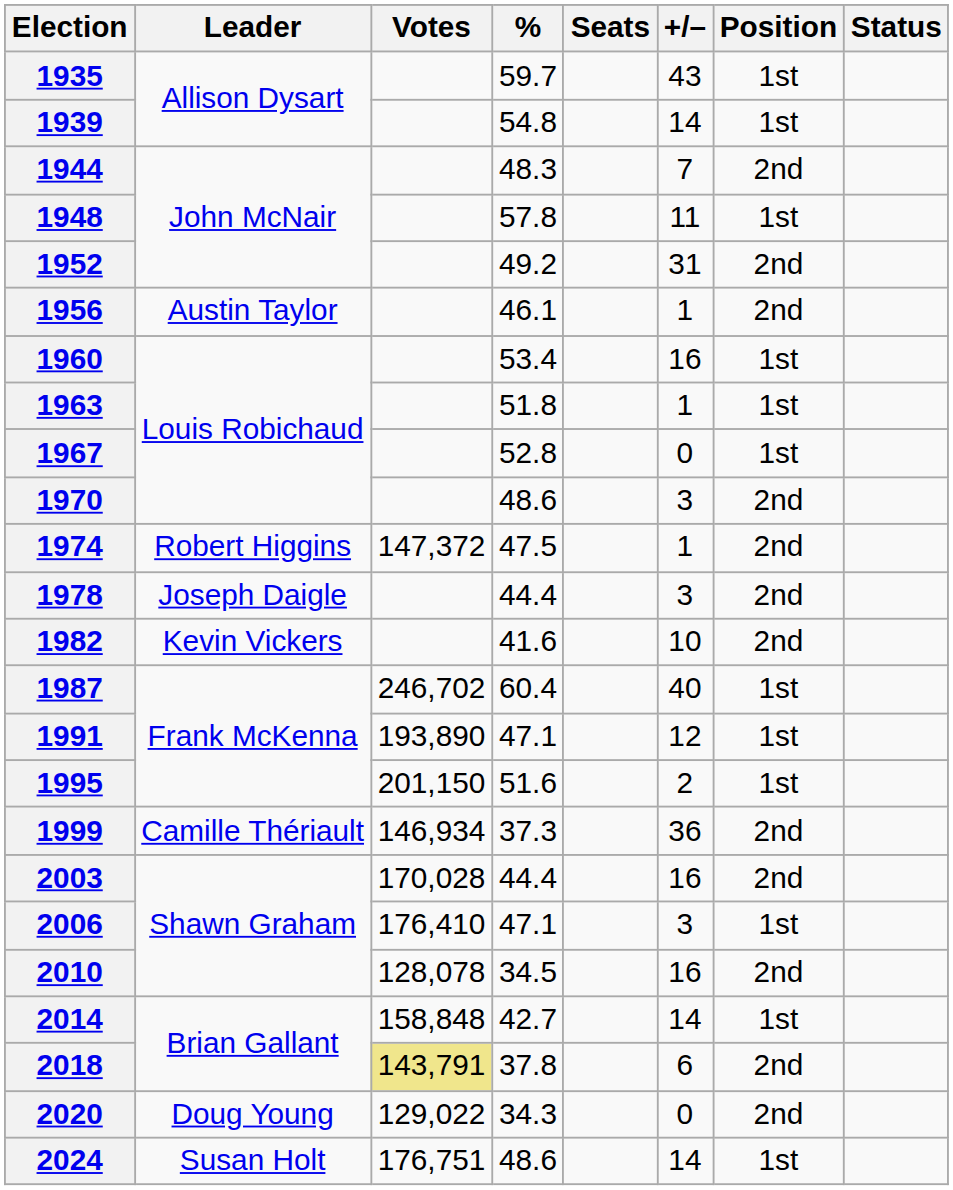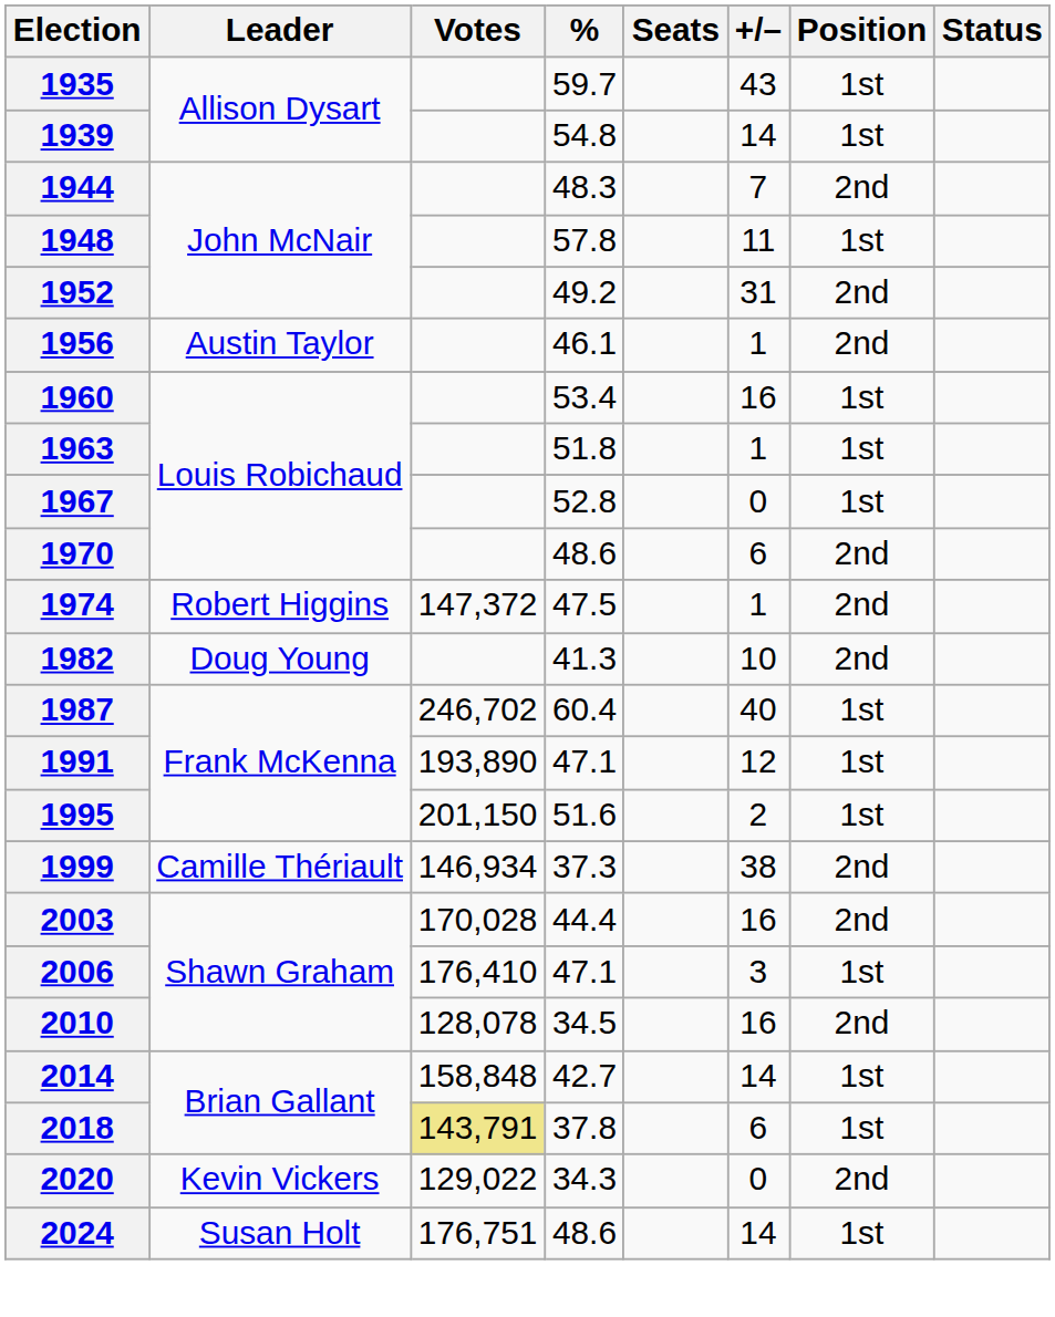 <table class=wikitable style="text-align: center;">
 <tr>
 <th>Election</th>
 <th>Leader</th>
 <th>Votes</th>
 <th>%</th>
 <th>Seats</th>
 <th>+/–</th>
 <th>Position</th>
 <th>Status</th>
 </tr>
 <tr>
 <th><a href='#'>1935</a></th>
 <td rowspan=2><a href='#'>Allison Dysart</a></td>
 <td></td>
 <td>59.7</td>
 <td></td>
 <td> 43</td>
 <td> 1st</td>
 <td></td>
 </tr>
 <tr>
 <th><a href='#'>1939</a></th>
 <td></td>
 <td>54.8</td>
 <td></td>
 <td> 14</td>
 <td> 1st</td>
 <td></td>
 </tr>
 <tr>
 <th><a href='#'>1944</a></th>
 <td rowspan=3><a href='#'>John McNair</a></td>
 <td></td>
 <td>48.3</td>
 <td></td>
 <td> 7</td>
 <td> 2nd</td>
 <td></td>
 </tr>
 <tr>
 <th><a href='#'>1948</a></th>
 <td></td>
 <td>57.8</td>
 <td></td>
 <td> 11</td>
 <td> 1st</td>
 <td></td>
 </tr>
 <tr>
 <th><a href='#'>1952</a></th>
 <td></td>
 <td>49.2</td>
 <td></td>
 <td> 31</td>
 <td> 2nd</td>
 <td></td>
 </tr>
 <tr>
 <th><a href='#'>1956</a></th>
 <td><a href='#'>Austin Taylor</a></td>
 <td></td>
 <td>46.1</td>
 <td></td>
 <td> 1</td>
 <td> 2nd</td>
 <td></td>
 </tr>
 <tr>
 <th><a href='#'>1960</a></th>
 <td rowspan=4><a href='#'>Louis Robichaud</a></td>
 <td></td>
 <td>53.4</td>
 <td></td>
 <td> 16</td>
 <td> 1st</td>
 <td></td>
 </tr>
 <tr>
 <th><a href='#'>1963</a></th>
 <td></td>
 <td>51.8</td>
 <td></td>
 <td> 1</td>
 <td> 1st</td>
 <td></td>
 </tr>
 <tr>
 <th><a href='#'>1967</a></th>
 <td></td>
 <td>52.8</td>
 <td></td>
 <td> 0</td>
 <td> 1st</td>
 <td></td>
 </tr>
 <tr>
 <th><a href='#'>1970</a></th>
 <td></td>
 <td>48.6</td>
 <td></td>
-<td> 3</td>
+<td> 6</td>
 <td> 2nd</td>
 <td></td>
 </tr>
 <tr>
 <th><a href='#'>1974</a></th>
 <td><a href='#'>Robert Higgins</a></td>
 <td>147,372</td>
 <td>47.5</td>
 <td></td>
 <td> 1</td>
 <td> 2nd</td>
 <td></td>
 </tr>
 <tr>
-<th><a href='#'>1978</a></th>
-<td><a href='#'>Joseph Daigle</a></td>
+<th><a href='#'>1982</a></th>
+<td><a href='#'>Doug Young</a></td>
 <td></td>
-<td>44.4</td>
-<td></td>
-<td> 3</td>
-<td> 2nd</td>
-<td></td>
-</tr>
-<tr>
-<th><a href='#'>1982</a></th>
-<td><a href='#'>Kevin Vickers</a></td>
-<td></td>
-<td>41.6</td>
+<td>41.3</td>
 <td></td>
 <td> 10</td>
 <td> 2nd</td>
 <td></td>
 </tr>
 <tr>
 <th><a href='#'>1987</a></th>
 <td rowspan=3><a href='#'>Frank McKenna</a></td>
 <td>246,702</td>
 <td>60.4</td>
 <td></td>
 <td> 40</td>
 <td> 1st</td>
 <td></td>
 </tr>
 <tr>
 <th><a href='#'>1991</a></th>
 <td>193,890</td>
 <td>47.1</td>
 <td></td>
 <td> 12</td>
 <td> 1st</td>
 <td></td>
 </tr>
 <tr>
 <th><a href='#'>1995</a></th>
 <td>201,150</td>
 <td>51.6</td>
 <td></td>
 <td> 2</td>
 <td> 1st</td>
 <td></td>
 </tr>
 <tr>
 <th><a href='#'>1999</a></th>
 <td><a href='#'>Camille Thériault</a></td>
 <td>146,934</td>
 <td>37.3</td>
 <td></td>
-<td> 36</td>
+<td> 38</td>
 <td> 2nd</td>
 <td></td>
 </tr>
 <tr>
 <th><a href='#'>2003</a></th>
 <td rowspan=3><a href='#'>Shawn Graham</a></td>
 <td>170,028</td>
 <td>44.4</td>
 <td></td>
 <td> 16</td>
 <td> 2nd</td>
 <td></td>
 </tr>
 <tr>
 <th><a href='#'>2006</a></th>
 <td>176,410</td>
 <td>47.1</td>
 <td></td>
 <td> 3</td>
 <td> 1st</td>
 <td></td>
 </tr>
 <tr>
 <th><a href='#'>2010</a></th>
 <td>128,078</td>
 <td>34.5</td>
 <td></td>
 <td> 16</td>
 <td> 2nd</td>
 <td></td>
 </tr>
 <tr>
 <th><a href='#'>2014</a></th>
 <td rowspan=2><a href='#'>Brian Gallant</a></td>
 <td>158,848</td>
 <td>42.7</td>
 <td></td>
 <td> 14</td>
 <td> 1st</td>
 <td></td>
 </tr>
 <tr>
 <th><a href='#'>2018</a></th>
 <td style="background: khaki;">143,791</td>
 <td>37.8</td>
 <td></td>
 <td> 6</td>
-<td> 2nd</td>
+<td> 1st</td>
 <td></td>
 </tr>
 <tr>
 <th><a href='#'>2020</a></th>
-<td><a href='#'>Doug Young</a></td>
+<td><a href='#'>Kevin Vickers</a></td>
 <td>129,022</td>
 <td>34.3</td>
 <td></td>
 <td> 0</td>
 <td> 2nd</td>
 <td></td>
 </tr>
 <tr>
 <th><a href='#'>2024</a></th>
 <td><a href='#'>Susan Holt</a></td>
 <td>176,751</td>
 <td>48.6</td>
 <td></td>
 <td> 14</td>
 <td> 1st</td>
 <td></td>
 </tr>
 </table>
